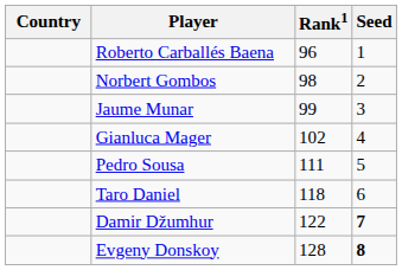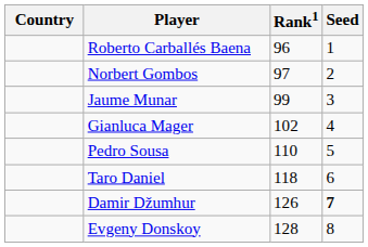 <table class="sortable wikitable">
 <tr>
 <th width="70">Country</th>
 <th width="175">Player</th>
 <th>Rank<sup>1</sup></th>
 <th>Seed</th>
 </tr>
 <tr>
 <td></td>
 <td><a href='#'>Roberto Carballés Baena</a></td>
 <td>96</td>
 <td>1</td>
 </tr>
 <tr>
 <td></td>
 <td><a href='#'>Norbert Gombos</a></td>
-<td>98</td>
+<td>97</td>
 <td>2</td>
 </tr>
 <tr>
 <td></td>
 <td><a href='#'>Jaume Munar</a></td>
 <td>99</td>
 <td>3</td>
 </tr>
 <tr>
 <td></td>
 <td><a href='#'>Gianluca Mager</a></td>
 <td>102</td>
 <td>4</td>
 </tr>
 <tr>
 <td></td>
 <td><a href='#'>Pedro Sousa</a></td>
-<td>111</td>
+<td>110</td>
 <td>5</td>
 </tr>
 <tr>
 <td></td>
 <td><a href='#'>Taro Daniel</a></td>
 <td>118</td>
 <td>6</td>
 </tr>
 <tr>
 <td></td>
 <td><a href='#'>Damir Džumhur</a></td>
-<td>122</td>
+<td>126</td>
 <td><strong>7</strong></td>
 </tr>
 <tr>
 <td></td>
 <td><a href='#'>Evgeny Donskoy</a></td>
 <td>128</td>
-<td><strong>8</strong></td>
+<td>8</td>
 </tr>
 </table>
